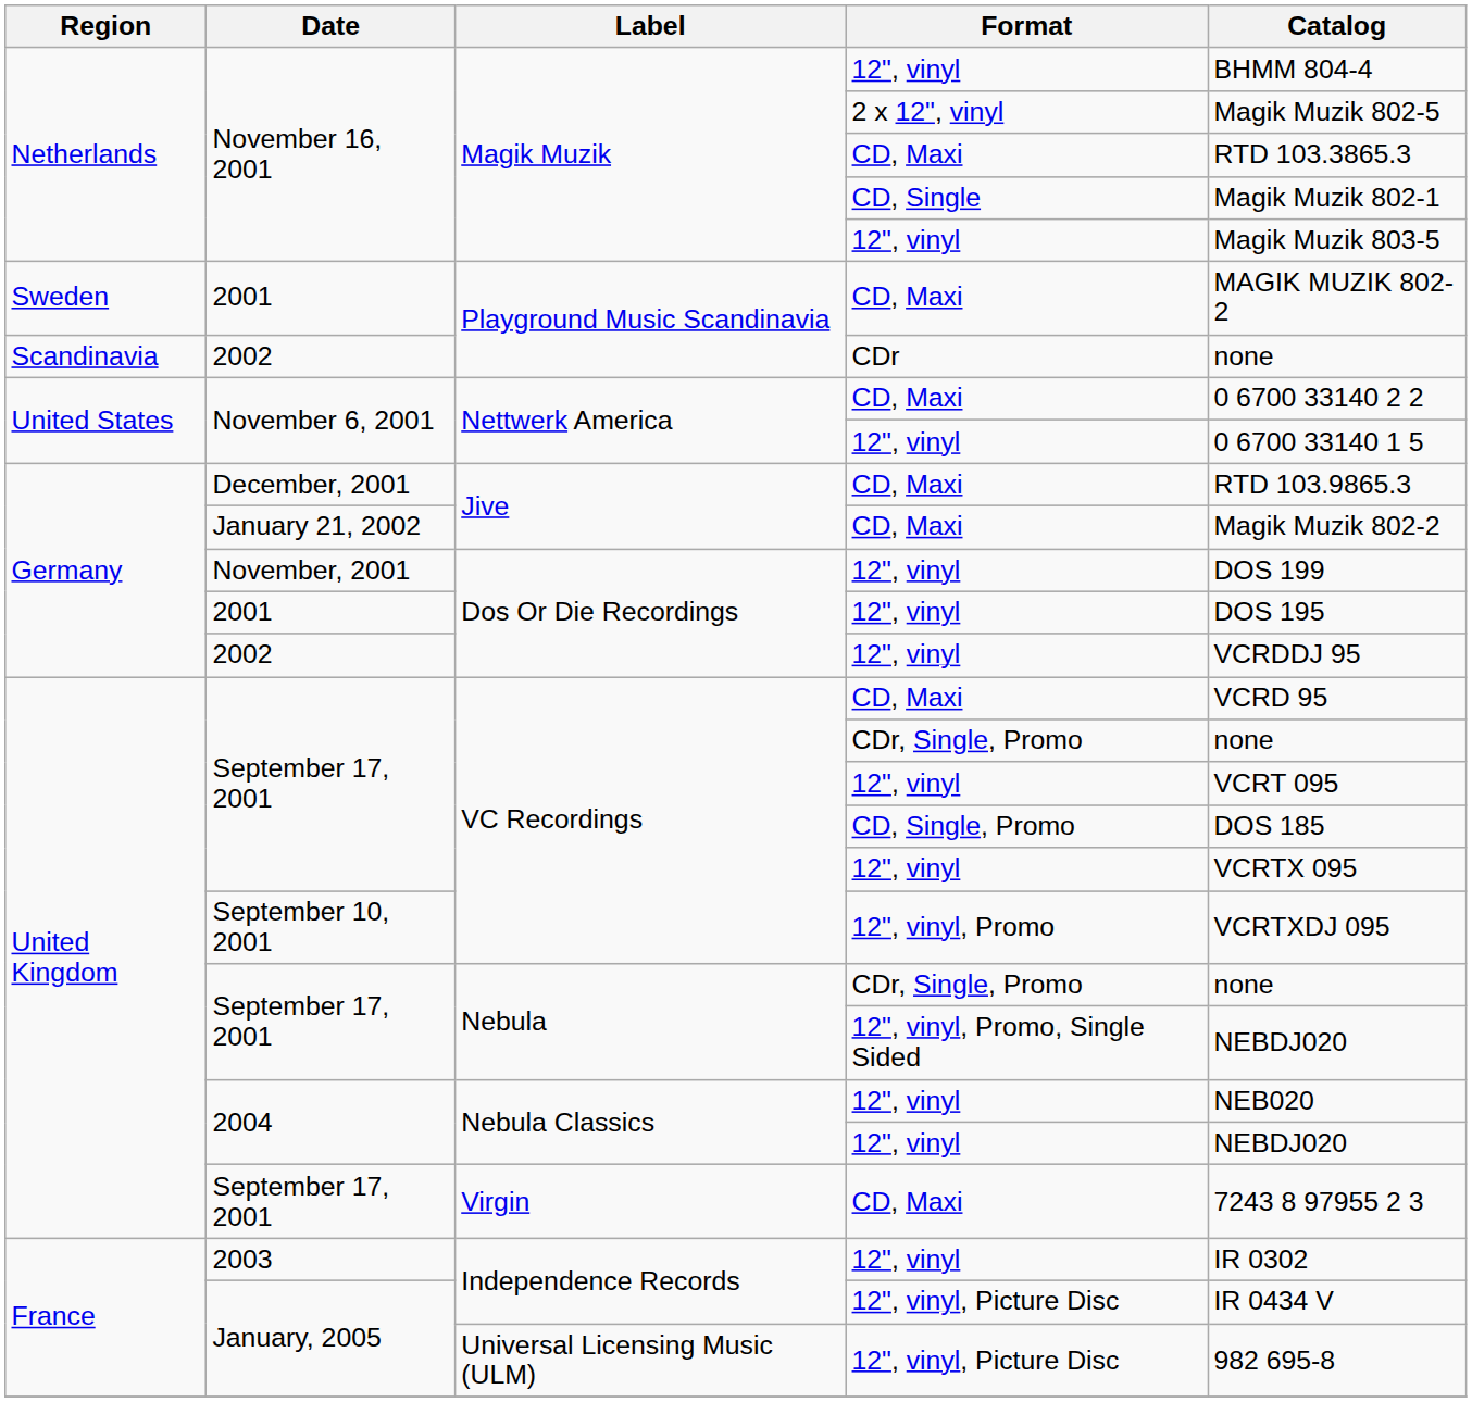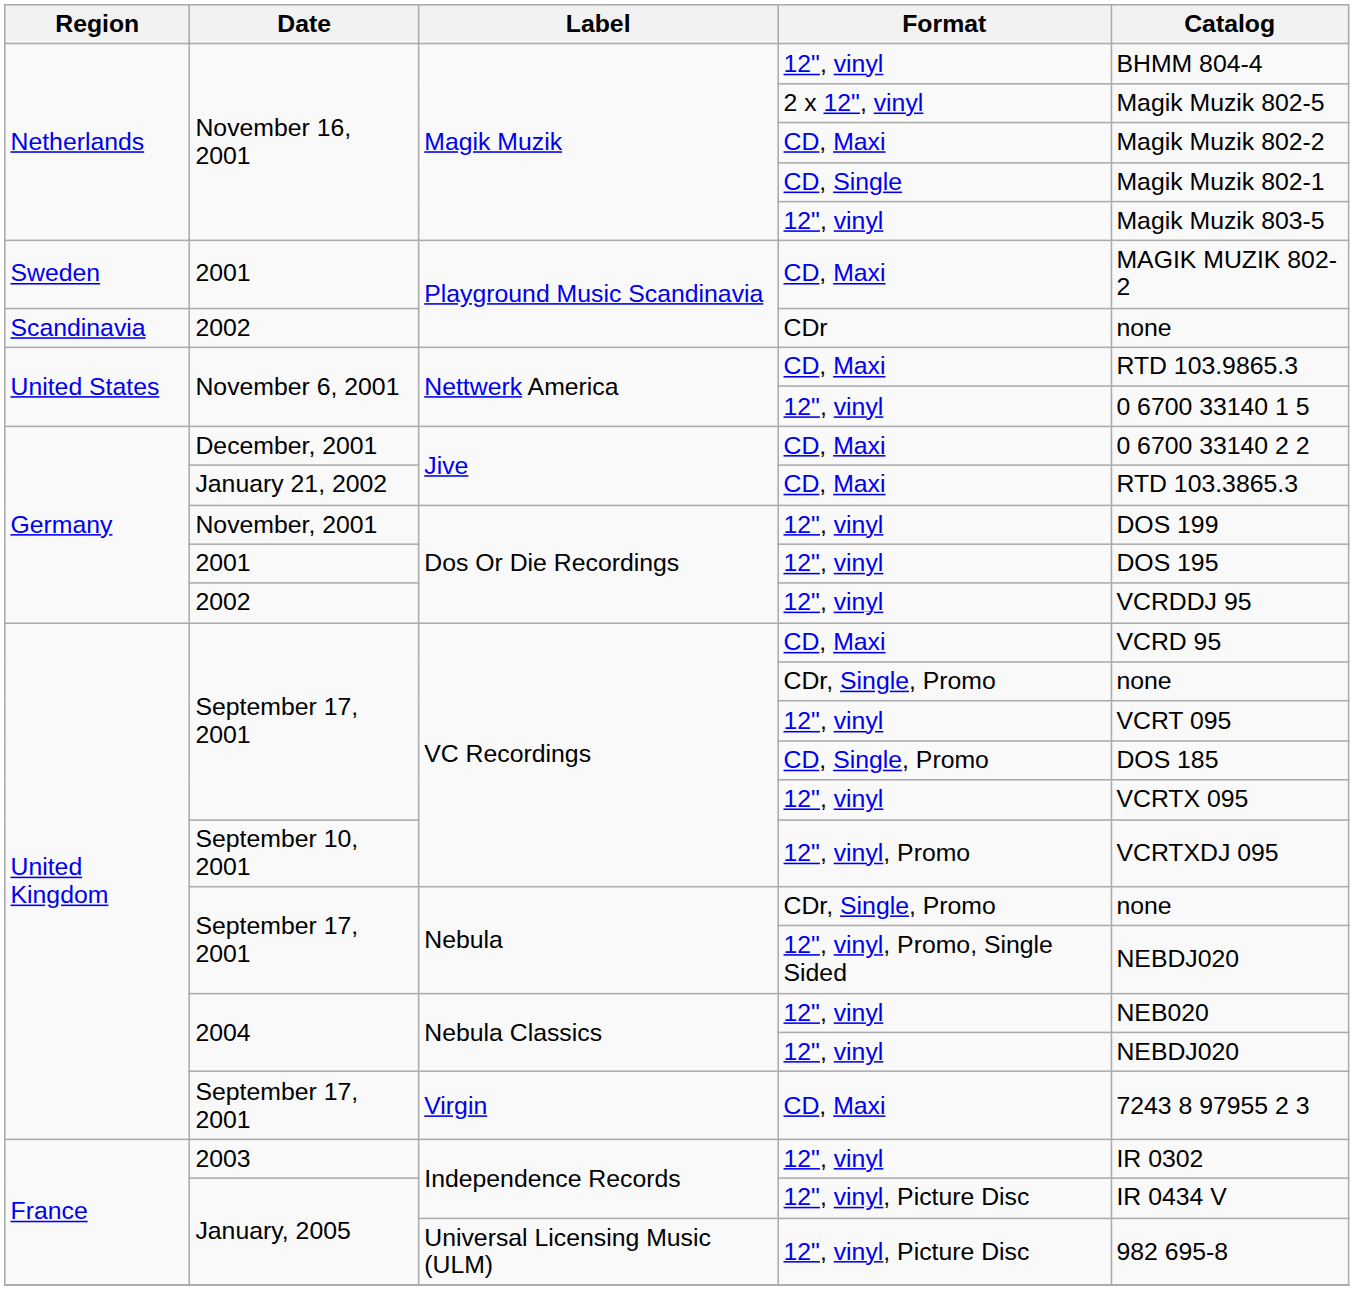 <table class="wikitable">
 <tr>
 <th>Region</th>
 <th>Date</th>
 <th>Label</th>
 <th>Format</th>
 <th>Catalog</th>
 </tr>
 <tr>
 <td rowspan="5"><a href='#'>Netherlands</a></td>
 <td rowspan="5">November 16, 2001</td>
 <td rowspan="5"><a href='#'>Magik Muzik</a></td>
 <td><a href='#'>12"</a>, <a href='#'>vinyl</a></td>
 <td>BHMM 804-4</td>
 </tr>
 <tr>
 <td>2 x <a href='#'>12"</a>, <a href='#'>vinyl</a></td>
 <td>Magik Muzik 802-5</td>
 </tr>
 <tr>
 <td><a href='#'>CD</a>, <a href='#'>Maxi</a></td>
-<td>RTD 103.3865.3</td>
+<td>Magik Muzik 802-2</td>
 </tr>
 <tr>
 <td><a href='#'>CD</a>, <a href='#'>Single</a></td>
 <td>Magik Muzik 802-1</td>
 </tr>
 <tr>
 <td><a href='#'>12"</a>, <a href='#'>vinyl</a></td>
 <td>Magik Muzik 803-5</td>
 </tr>
 <tr>
 <td><a href='#'>Sweden</a></td>
 <td>2001</td>
 <td rowspan="2"><a href='#'>Playground Music Scandinavia</a></td>
 <td><a href='#'>CD</a>, <a href='#'>Maxi</a></td>
 <td>MAGIK MUZIK 802-2</td>
 </tr>
 <tr>
 <td><a href='#'>Scandinavia</a></td>
 <td>2002</td>
 <td>CDr</td>
 <td>none</td>
 </tr>
 <tr>
 <td rowspan="2"><a href='#'>United States</a></td>
 <td rowspan="2">November 6, 2001</td>
 <td rowspan="2"><a href='#'>Nettwerk</a> America</td>
 <td><a href='#'>CD</a>, <a href='#'>Maxi</a></td>
-<td>0 6700 33140 2 2</td>
+<td>RTD 103.9865.3</td>
 </tr>
 <tr>
 <td><a href='#'>12"</a>, <a href='#'>vinyl</a></td>
 <td>0 6700 33140 1 5</td>
 </tr>
 <tr>
 <td rowspan="5"><a href='#'>Germany</a></td>
 <td>December, 2001</td>
 <td rowspan="2"><a href='#'>Jive</a></td>
 <td><a href='#'>CD</a>, <a href='#'>Maxi</a></td>
-<td>RTD 103.9865.3</td>
+<td>0 6700 33140 2 2</td>
 </tr>
 <tr>
 <td>January 21, 2002</td>
 <td><a href='#'>CD</a>, <a href='#'>Maxi</a></td>
-<td>Magik Muzik 802-2</td>
+<td>RTD 103.3865.3</td>
 </tr>
 <tr>
 <td>November, 2001</td>
 <td rowspan="3">Dos Or Die Recordings</td>
 <td><a href='#'>12"</a>, <a href='#'>vinyl</a></td>
 <td>DOS 199</td>
 </tr>
 <tr>
 <td>2001</td>
 <td><a href='#'>12"</a>, <a href='#'>vinyl</a></td>
 <td>DOS 195</td>
 </tr>
 <tr>
 <td>2002</td>
 <td><a href='#'>12"</a>, <a href='#'>vinyl</a></td>
 <td>VCRDDJ 95</td>
 </tr>
 <tr>
 <td rowspan="11"><a href='#'>United Kingdom</a></td>
 <td rowspan="5">September 17, 2001</td>
 <td rowspan="6">VC Recordings</td>
 <td><a href='#'>CD</a>, <a href='#'>Maxi</a></td>
 <td>VCRD 95</td>
 </tr>
 <tr>
 <td>CDr, <a href='#'>Single</a>, Promo</td>
 <td>none</td>
 </tr>
 <tr>
 <td><a href='#'>12"</a>, <a href='#'>vinyl</a></td>
 <td>VCRT 095</td>
 </tr>
 <tr>
 <td><a href='#'>CD</a>, <a href='#'>Single</a>, Promo</td>
 <td>DOS 185</td>
 </tr>
 <tr>
 <td><a href='#'>12"</a>, <a href='#'>vinyl</a></td>
 <td>VCRTX 095</td>
 </tr>
 <tr>
 <td>September 10, 2001</td>
 <td><a href='#'>12"</a>, <a href='#'>vinyl</a>, Promo</td>
 <td>VCRTXDJ 095</td>
 </tr>
 <tr>
 <td rowspan="2">September 17, 2001</td>
 <td rowspan="2">Nebula</td>
 <td>CDr, <a href='#'>Single</a>, Promo</td>
 <td>none</td>
 </tr>
 <tr>
 <td><a href='#'>12"</a>, <a href='#'>vinyl</a>, Promo, Single Sided</td>
 <td>NEBDJ020</td>
 </tr>
 <tr>
 <td rowspan="2">2004</td>
 <td rowspan="2">Nebula Classics</td>
 <td><a href='#'>12"</a>, <a href='#'>vinyl</a></td>
 <td>NEB020</td>
 </tr>
 <tr>
 <td><a href='#'>12"</a>, <a href='#'>vinyl</a></td>
 <td>NEBDJ020</td>
 </tr>
 <tr>
 <td>September 17, 2001</td>
 <td><a href='#'>Virgin</a></td>
 <td><a href='#'>CD</a>, <a href='#'>Maxi</a></td>
 <td>7243 8 97955 2 3</td>
 </tr>
 <tr>
 <td rowspan="3"><a href='#'>France</a></td>
 <td>2003</td>
 <td rowspan="2">Independence Records</td>
 <td><a href='#'>12"</a>, <a href='#'>vinyl</a></td>
 <td>IR 0302</td>
 </tr>
 <tr>
 <td rowspan="2">January, 2005</td>
 <td><a href='#'>12"</a>, <a href='#'>vinyl</a>, Picture Disc</td>
 <td>IR 0434 V</td>
 </tr>
 <tr>
 <td>Universal Licensing Music (ULM)</td>
 <td><a href='#'>12"</a>, <a href='#'>vinyl</a>, Picture Disc</td>
 <td>982 695-8</td>
 </tr>
 <tr>
 </tr>
 </table>
